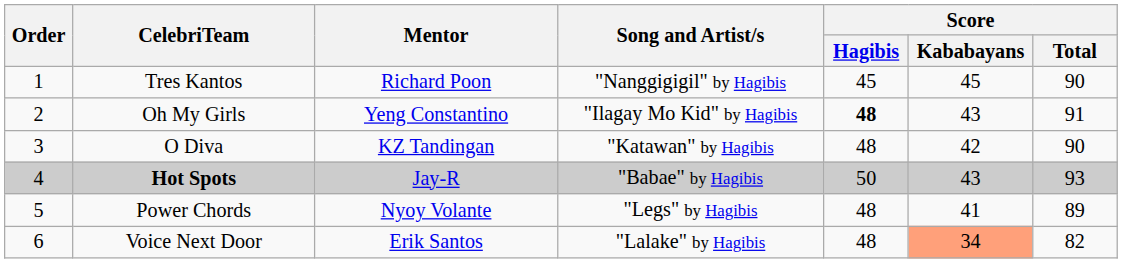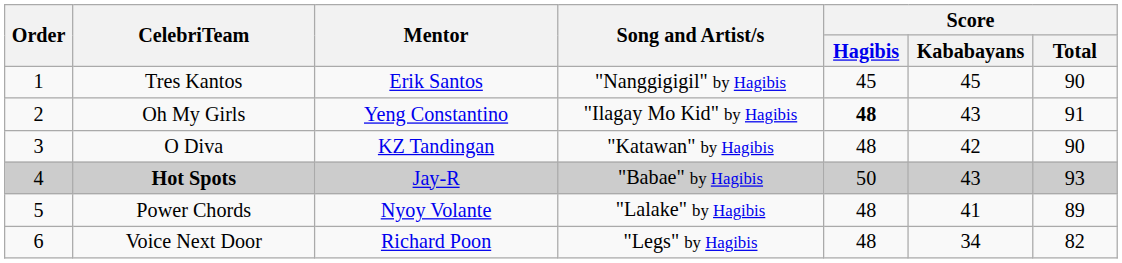 <table class="wikitable" style="text-align:center; line-height:17px; width:100%;">
 <tr>
 <th scope="col" rowspan="2" width="05%">Order</th>
 <th scope="col" rowspan="2" width="20%">CelebriTeam</th>
 <th scope="col" rowspan="2" width="20%">Mentor</th>
 <th scope="col" rowspan="2" width="22%">Song and Artist/s</th>
 <th scope="col" colspan="3" width="28%">Score</th>
 </tr>
 <tr>
 <th width="07%"><a href='#'>Hagibis</a></th>
 <th width="07%">Kababayans</th>
 <th width="07%">Total</th>
 </tr>
 <tr style="background:;">
 <td>1</td>
 <td>Tres Kantos</td>
-<td><a href='#'>Richard Poon</a></td>
+<td><a href='#'>Erik Santos</a></td>
 <td>"Nanggigigil" <small>by <a href='#'>Hagibis</a></small></td>
 <td>45</td>
 <td>45</td>
 <td>90</td>
 </tr>
 <tr>
 <td>2</td>
 <td>Oh My Girls</td>
 <td><a href='#'>Yeng Constantino</a></td>
 <td>"Ilagay Mo Kid" <small>by <a href='#'>Hagibis</a></small></td>
 <td><strong>48</strong></td>
 <td>43</td>
 <td>91</td>
 </tr>
 <tr>
 <td>3</td>
 <td>O Diva</td>
 <td><a href='#'>KZ Tandingan</a></td>
 <td>"Katawan" <small>by <a href='#'>Hagibis</a></small></td>
 <td>48</td>
 <td>42</td>
 <td>90</td>
 </tr>
 <tr style="background:#CCCCCC;">
 <td>4</td>
 <td><strong>Hot Spots</strong></td>
 <td><a href='#'>Jay-R</a></td>
 <td>"Babae" <small>by <a href='#'>Hagibis</a></small></td>
 <td>50</td>
 <td>43</td>
 <td>93</td>
 </tr>
 <tr>
 <td>5</td>
 <td>Power Chords</td>
 <td><a href='#'>Nyoy Volante</a></td>
-<td>"Legs" <small>by <a href='#'>Hagibis</a></small></td>
+<td>"Lalake" <small>by <a href='#'>Hagibis</a></small></td>
 <td>48</td>
 <td>41</td>
 <td>89</td>
 </tr>
 <tr>
 <td>6</td>
 <td>Voice Next Door</td>
-<td><a href='#'>Erik Santos</a></td>
-<td>"Lalake" <small>by <a href='#'>Hagibis</a></small></td>
+<td><a href='#'>Richard Poon</a></td>
+<td>"Legs" <small>by <a href='#'>Hagibis</a></small></td>
 <td>48</td>
-<td style="background: lightsalmon;">34</td>
+<td>34</td>
 <td>82</td>
 </tr>
 </table>
